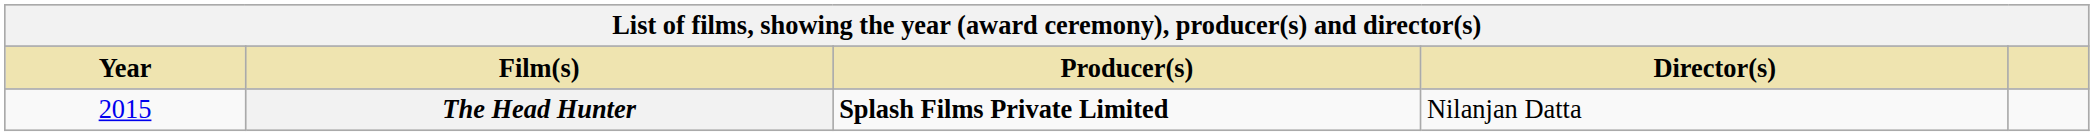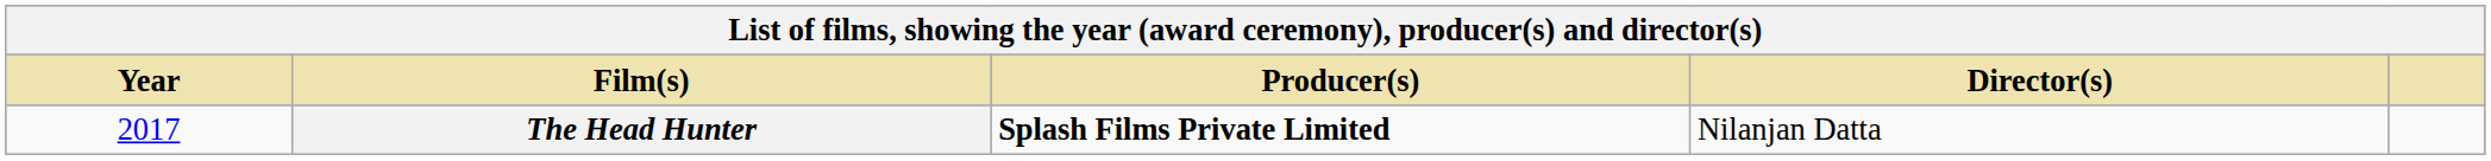 <table class="wikitable plainrowheaders" style="width:100%">
 <tr>
 <th colspan="5">List of films, showing the year (award ceremony), producer(s) and director(s)</th>
 </tr>
 <tr>
 <th scope="col" style="background-color:#EFE4B0;width:9%;">Year</th>
 <th scope="col" style="background-color:#EFE4B0;width:22%;">Film(s)</th>
 <th scope="col" style="background-color:#EFE4B0;width:22%;">Producer(s)</th>
 <th scope="col" style="background-color:#EFE4B0;width:22%;">Director(s)</th>
 <th scope="col" style="background-color:#EFE4B0;width:3%;" class="unsortable"></th>
 </tr>
 <tr>
-<td style="text-align:center;"><a href='#'>2015<br></a></td>
+<td style="text-align:center;"><a href='#'>2017<br></a></td>
 <th scope="row"><em>The Head Hunter</em></th>
 <td><strong>Splash Films Private Limited</strong></td>
 <td>Nilanjan Datta</td>
 <td align="center"></td>
 </tr>
 </table>
